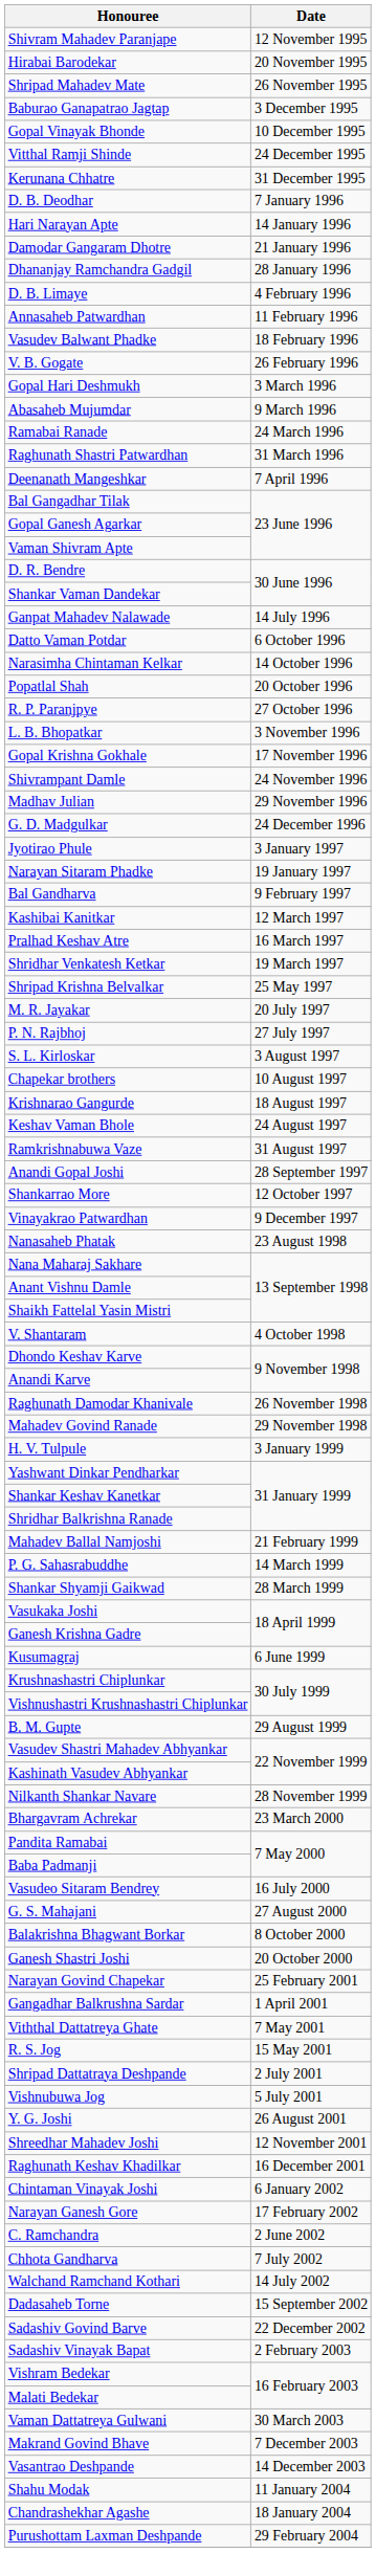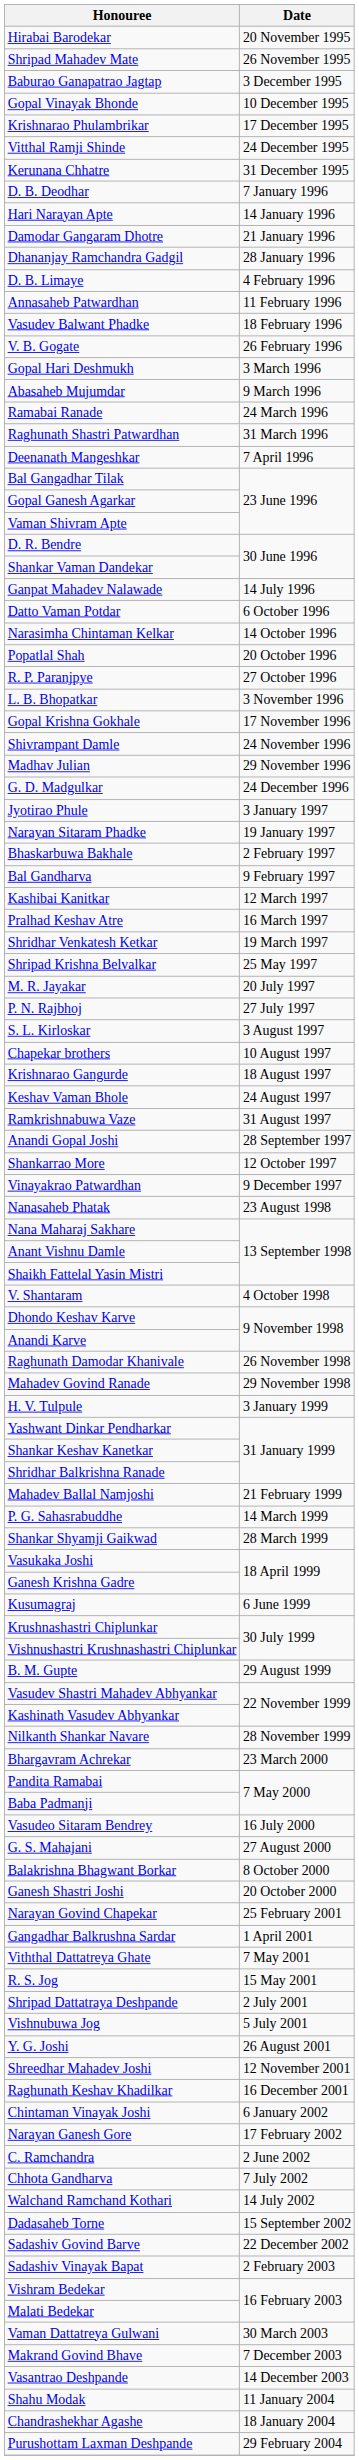 <table class="wikitable">
 <tr>
 <th>Honouree</th>
 <th>Date</th>
-</tr>
-<tr>
-<td><a href='#'>Shivram Mahadev Paranjape</a></td>
-<td>12 November 1995</td>
 </tr>
 <tr>
 <td><a href='#'>Hirabai Barodekar</a></td>
 <td>20 November 1995</td>
 </tr>
 <tr>
 <td><a href='#'>Shripad Mahadev Mate</a></td>
 <td>26 November 1995</td>
 </tr>
 <tr>
 <td><a href='#'>Baburao Ganapatrao Jagtap</a></td>
 <td>3 December 1995</td>
 </tr>
 <tr>
 <td><a href='#'>Gopal Vinayak Bhonde</a></td>
 <td>10 December 1995</td>
+</tr>
+<tr>
+<td><a href='#'>Krishnarao Phulambrikar</a></td>
+<td>17 December 1995</td>
 </tr>
 <tr>
 <td><a href='#'>Vitthal Ramji Shinde</a></td>
 <td>24 December 1995</td>
 </tr>
 <tr>
 <td><a href='#'>Kerunana Chhatre</a></td>
 <td>31 December 1995</td>
 </tr>
 <tr>
 <td><a href='#'>D. B. Deodhar</a></td>
 <td>7 January 1996</td>
 </tr>
 <tr>
 <td><a href='#'>Hari Narayan Apte</a></td>
 <td>14 January 1996</td>
 </tr>
 <tr>
 <td><a href='#'>Damodar Gangaram Dhotre</a></td>
 <td>21 January 1996</td>
 </tr>
 <tr>
 <td><a href='#'>Dhananjay Ramchandra Gadgil</a></td>
 <td>28 January 1996</td>
 </tr>
 <tr>
 <td><a href='#'>D. B. Limaye</a></td>
 <td>4 February 1996</td>
 </tr>
 <tr>
 <td><a href='#'>Annasaheb Patwardhan</a></td>
 <td>11 February 1996</td>
 </tr>
 <tr>
 <td><a href='#'>Vasudev Balwant Phadke</a></td>
 <td>18 February 1996</td>
 </tr>
 <tr>
 <td><a href='#'>V. B. Gogate</a></td>
 <td>26 February 1996</td>
 </tr>
 <tr>
 <td><a href='#'>Gopal Hari Deshmukh</a></td>
 <td>3 March 1996</td>
 </tr>
 <tr>
 <td><a href='#'>Abasaheb Mujumdar</a></td>
 <td>9 March 1996</td>
 </tr>
 <tr>
 <td><a href='#'>Ramabai Ranade</a></td>
 <td>24 March 1996</td>
 </tr>
 <tr>
 <td><a href='#'>Raghunath Shastri Patwardhan</a></td>
 <td>31 March 1996</td>
 </tr>
 <tr>
 <td><a href='#'>Deenanath Mangeshkar</a></td>
 <td>7 April 1996</td>
 </tr>
 <tr>
 <td><a href='#'>Bal Gangadhar Tilak</a></td>
 <td rowspan="3">23 June 1996</td>
 </tr>
 <tr>
 <td><a href='#'>Gopal Ganesh Agarkar</a></td>
 </tr>
 <tr>
 <td><a href='#'>Vaman Shivram Apte</a></td>
 </tr>
 <tr>
 <td><a href='#'>D. R. Bendre</a></td>
 <td rowspan="2">30 June 1996</td>
 </tr>
 <tr>
 <td><a href='#'>Shankar Vaman Dandekar</a></td>
 </tr>
 <tr>
 <td><a href='#'>Ganpat Mahadev Nalawade</a></td>
 <td>14 July 1996</td>
 </tr>
 <tr>
 <td><a href='#'>Datto Vaman Potdar</a></td>
 <td>6 October 1996</td>
 </tr>
 <tr>
 <td><a href='#'>Narasimha Chintaman Kelkar</a></td>
 <td>14 October 1996</td>
 </tr>
 <tr>
 <td><a href='#'>Popatlal Shah</a></td>
 <td>20 October 1996</td>
 </tr>
 <tr>
 <td><a href='#'>R. P. Paranjpye</a></td>
 <td>27 October 1996</td>
 </tr>
 <tr>
 <td><a href='#'>L. B. Bhopatkar</a></td>
 <td>3 November 1996</td>
 </tr>
 <tr>
 <td><a href='#'>Gopal Krishna Gokhale</a></td>
 <td>17 November 1996</td>
 </tr>
 <tr>
 <td><a href='#'>Shivrampant Damle</a></td>
 <td>24 November 1996</td>
 </tr>
 <tr>
 <td><a href='#'>Madhav Julian</a></td>
 <td>29 November 1996</td>
 </tr>
 <tr>
 <td><a href='#'>G. D. Madgulkar</a></td>
 <td>24 December 1996</td>
 </tr>
 <tr>
 <td><a href='#'>Jyotirao Phule</a></td>
 <td>3 January 1997</td>
 </tr>
 <tr>
 <td><a href='#'>Narayan Sitaram Phadke</a></td>
 <td>19 January 1997</td>
+</tr>
+<tr>
+<td><a href='#'>Bhaskarbuwa Bakhale</a></td>
+<td>2 February 1997</td>
 </tr>
 <tr>
 <td><a href='#'>Bal Gandharva</a></td>
 <td>9 February 1997</td>
 </tr>
 <tr>
 <td><a href='#'>Kashibai Kanitkar</a></td>
 <td>12 March 1997</td>
 </tr>
 <tr>
 <td><a href='#'>Pralhad Keshav Atre</a></td>
 <td>16 March 1997</td>
 </tr>
 <tr>
 <td><a href='#'>Shridhar Venkatesh Ketkar</a></td>
 <td>19 March 1997</td>
 </tr>
 <tr>
 <td><a href='#'>Shripad Krishna Belvalkar</a></td>
 <td>25 May 1997</td>
 </tr>
 <tr>
 <td><a href='#'>M. R. Jayakar</a></td>
 <td>20 July 1997</td>
 </tr>
 <tr>
 <td><a href='#'>P. N. Rajbhoj</a></td>
 <td>27 July 1997</td>
 </tr>
 <tr>
 <td><a href='#'>S. L. Kirloskar</a></td>
 <td>3 August 1997</td>
 </tr>
 <tr>
 <td><a href='#'>Chapekar brothers</a></td>
 <td>10 August 1997</td>
 </tr>
 <tr>
 <td><a href='#'>Krishnarao Gangurde</a></td>
 <td>18 August 1997</td>
 </tr>
 <tr>
 <td><a href='#'>Keshav Vaman Bhole</a></td>
 <td>24 August 1997</td>
 </tr>
 <tr>
 <td><a href='#'>Ramkrishnabuwa Vaze</a></td>
 <td>31 August 1997</td>
 </tr>
 <tr>
 <td><a href='#'>Anandi Gopal Joshi</a></td>
 <td>28 September 1997</td>
 </tr>
 <tr>
 <td><a href='#'>Shankarrao More</a></td>
 <td>12 October 1997</td>
 </tr>
 <tr>
 <td><a href='#'>Vinayakrao Patwardhan</a></td>
 <td>9 December 1997</td>
 </tr>
 <tr>
 <td><a href='#'>Nanasaheb Phatak</a></td>
 <td>23 August 1998</td>
 </tr>
 <tr>
 <td><a href='#'>Nana Maharaj Sakhare</a></td>
 <td rowspan="3">13 September 1998</td>
 </tr>
 <tr>
 <td><a href='#'>Anant Vishnu Damle</a></td>
 </tr>
 <tr>
 <td><a href='#'>Shaikh Fattelal Yasin  Mistri</a></td>
 </tr>
 <tr>
 <td><a href='#'>V. Shantaram</a></td>
 <td>4 October 1998</td>
 </tr>
 <tr>
 <td><a href='#'>Dhondo Keshav Karve</a></td>
 <td rowspan="2">9 November 1998</td>
 </tr>
 <tr>
 <td><a href='#'>Anandi Karve</a></td>
 </tr>
 <tr>
 <td><a href='#'>Raghunath Damodar Khanivale</a></td>
 <td>26 November 1998</td>
 </tr>
 <tr>
 <td><a href='#'>Mahadev Govind Ranade</a></td>
 <td>29 November 1998</td>
 </tr>
 <tr>
 <td><a href='#'>H. V. Tulpule</a></td>
 <td>3 January 1999</td>
 </tr>
 <tr>
 <td><a href='#'>Yashwant Dinkar Pendharkar</a></td>
 <td rowspan="3">31 January 1999</td>
 </tr>
 <tr>
 <td><a href='#'>Shankar Keshav Kanetkar</a></td>
 </tr>
 <tr>
 <td><a href='#'>Shridhar Balkrishna Ranade</a></td>
 </tr>
 <tr>
 <td><a href='#'>Mahadev Ballal Namjoshi</a></td>
 <td>21 February 1999</td>
 </tr>
 <tr>
 <td><a href='#'>P. G. Sahasrabuddhe</a></td>
 <td>14 March 1999</td>
 </tr>
 <tr>
 <td><a href='#'>Shankar Shyamji Gaikwad</a></td>
 <td>28 March 1999</td>
 </tr>
 <tr>
 <td><a href='#'>Vasukaka Joshi</a></td>
 <td rowspan="2">18 April 1999</td>
 </tr>
 <tr>
 <td><a href='#'>Ganesh Krishna Gadre</a></td>
 </tr>
 <tr>
 <td><a href='#'>Kusumagraj</a></td>
 <td>6 June 1999</td>
 </tr>
 <tr>
 <td><a href='#'>Krushnashastri Chiplunkar</a></td>
 <td rowspan="2">30 July 1999</td>
 </tr>
 <tr>
 <td><a href='#'>Vishnushastri Krushnashastri Chiplunkar</a></td>
 </tr>
 <tr>
 <td><a href='#'>B. M. Gupte</a></td>
 <td>29 August 1999</td>
 </tr>
 <tr>
 <td><a href='#'>Vasudev Shastri Mahadev Abhyankar</a></td>
 <td rowspan="2">22 November 1999</td>
 </tr>
 <tr>
 <td><a href='#'>Kashinath Vasudev Abhyankar</a></td>
 </tr>
 <tr>
 <td><a href='#'>Nilkanth Shankar Navare</a></td>
 <td>28 November 1999</td>
 </tr>
 <tr>
 <td><a href='#'>Bhargavram Achrekar</a></td>
 <td>23 March 2000</td>
 </tr>
 <tr>
 <td><a href='#'>Pandita Ramabai</a></td>
 <td rowspan="2">7 May 2000</td>
 </tr>
 <tr>
 <td><a href='#'>Baba Padmanji</a></td>
 </tr>
 <tr>
 <td><a href='#'>Vasudeo Sitaram Bendrey</a></td>
 <td>16 July 2000</td>
 </tr>
 <tr>
 <td><a href='#'>G. S. Mahajani</a></td>
 <td>27 August 2000</td>
 </tr>
 <tr>
 <td><a href='#'>Balakrishna Bhagwant Borkar</a></td>
 <td>8 October 2000</td>
 </tr>
 <tr>
 <td><a href='#'>Ganesh Shastri Joshi</a></td>
 <td>20 October 2000</td>
 </tr>
 <tr>
 <td><a href='#'>Narayan Govind Chapekar</a></td>
 <td>25 February 2001</td>
 </tr>
 <tr>
 <td><a href='#'>Gangadhar Balkrushna Sardar</a></td>
 <td>1 April 2001</td>
 </tr>
 <tr>
 <td><a href='#'>Viththal Dattatreya Ghate</a></td>
 <td>7 May 2001</td>
 </tr>
 <tr>
 <td><a href='#'>R. S. Jog</a></td>
 <td>15 May 2001</td>
 </tr>
 <tr>
 <td><a href='#'>Shripad Dattatraya Deshpande</a></td>
 <td>2 July 2001</td>
 </tr>
 <tr>
 <td><a href='#'>Vishnubuwa Jog</a></td>
 <td>5 July 2001</td>
 </tr>
 <tr>
 <td><a href='#'>Y. G. Joshi</a></td>
 <td>26 August 2001</td>
 </tr>
 <tr>
 <td><a href='#'>Shreedhar Mahadev Joshi</a></td>
 <td>12 November 2001</td>
 </tr>
 <tr>
 <td><a href='#'>Raghunath Keshav Khadilkar</a></td>
 <td>16 December 2001</td>
 </tr>
 <tr>
 <td><a href='#'>Chintaman Vinayak Joshi</a></td>
 <td>6 January 2002</td>
 </tr>
 <tr>
 <td><a href='#'>Narayan Ganesh Gore</a></td>
 <td>17 February 2002</td>
 </tr>
 <tr>
 <td><a href='#'>C. Ramchandra</a></td>
 <td>2 June 2002</td>
 </tr>
 <tr>
 <td><a href='#'>Chhota Gandharva</a></td>
 <td>7 July 2002</td>
 </tr>
 <tr>
 <td><a href='#'>Walchand Ramchand Kothari</a></td>
 <td>14 July 2002</td>
 </tr>
 <tr>
 <td><a href='#'>Dadasaheb Torne</a></td>
 <td>15 September 2002</td>
 </tr>
 <tr>
 <td><a href='#'>Sadashiv Govind Barve</a></td>
 <td>22 December 2002</td>
 </tr>
 <tr>
 <td><a href='#'>Sadashiv Vinayak Bapat</a></td>
 <td>2 February 2003</td>
 </tr>
 <tr>
 <td><a href='#'>Vishram Bedekar</a></td>
 <td rowspan="2">16 February 2003</td>
 </tr>
 <tr>
 <td><a href='#'>Malati Bedekar</a></td>
 </tr>
 <tr>
 <td><a href='#'>Vaman Dattatreya Gulwani</a></td>
 <td>30 March 2003</td>
 </tr>
 <tr>
 <td><a href='#'>Makrand Govind Bhave</a></td>
 <td>7 December 2003</td>
 </tr>
 <tr>
 <td><a href='#'>Vasantrao Deshpande</a></td>
 <td>14 December 2003</td>
 </tr>
 <tr>
 <td><a href='#'>Shahu Modak</a></td>
 <td>11 January 2004</td>
 </tr>
 <tr>
 <td><a href='#'>Chandrashekhar Agashe</a></td>
 <td>18 January 2004</td>
 </tr>
 <tr>
 <td><a href='#'>Purushottam Laxman Deshpande</a></td>
 <td>29 February 2004</td>
 </tr>
 <tr>
 </tr>
 </table>
